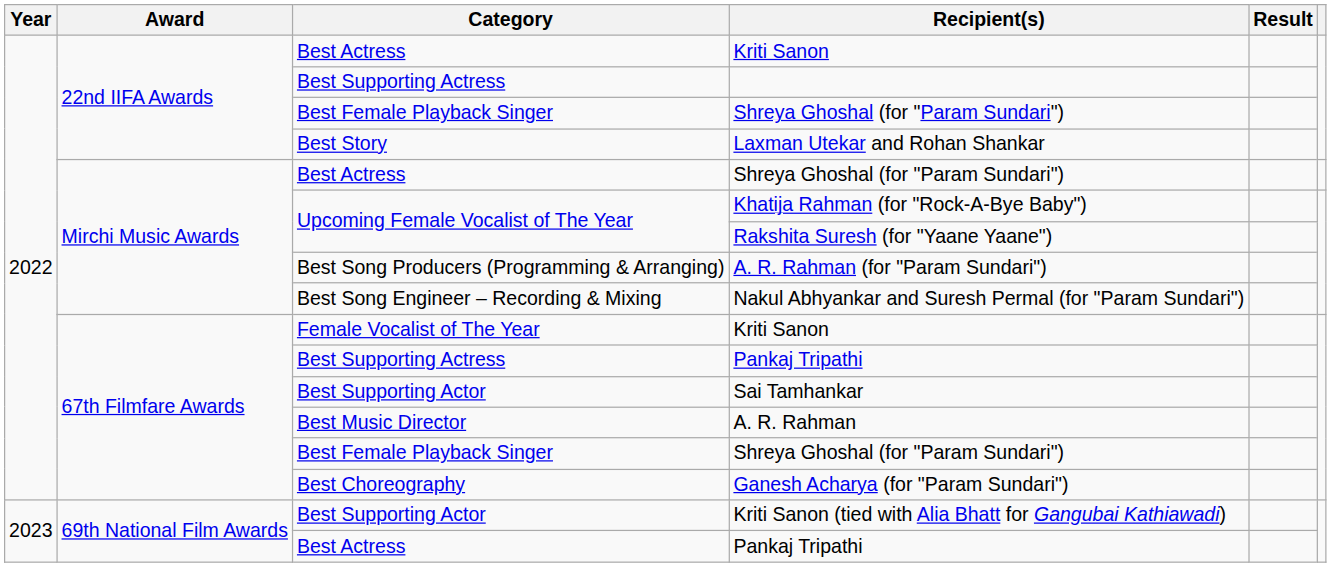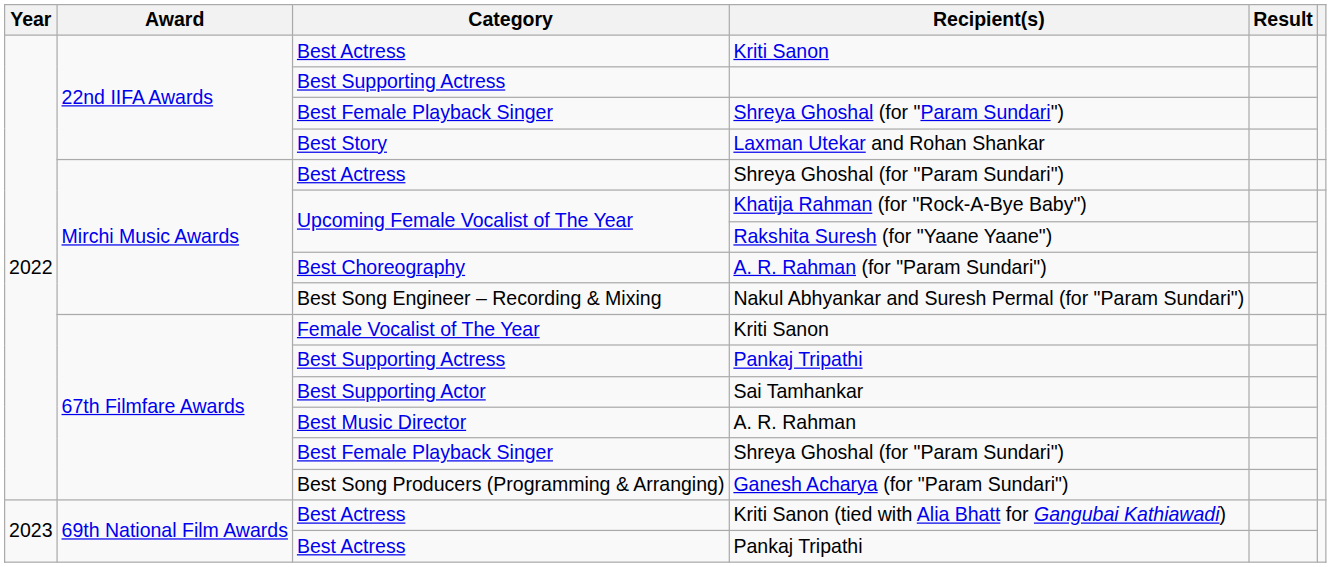 <table class="wikitable plainrowheaders sortable">
 <tr>
 <th>Year</th>
 <th>Award</th>
 <th>Category</th>
 <th>Recipient(s)</th>
 <th>Result</th>
 <th class="unsortable"></th>
 </tr>
 <tr>
 <td rowspan="15">2022</td>
 <td rowspan="4"><a href='#'>22nd IIFA Awards</a></td>
 <td><a href='#'>Best Actress</a></td>
 <td><a href='#'>Kriti Sanon</a></td>
 <td></td>
 <td rowspan="4" style="text-align:center;"><br><br></td>
 </tr>
 <tr>
 <td><a href='#'>Best Supporting Actress</a></td>
 <td></td>
 <td></td>
 </tr>
 <tr>
 <td><a href='#'>Best Female Playback Singer</a></td>
 <td><a href='#'>Shreya Ghoshal</a> (for "<a href='#'>Param Sundari</a>")</td>
 <td></td>
 </tr>
 <tr>
 <td><a href='#'>Best Story</a></td>
 <td><a href='#'>Laxman Utekar</a> and Rohan Shankar</td>
 <td></td>
 </tr>
 <tr>
 <td rowspan="5"><a href='#'>Mirchi Music Awards</a></td>
 <td><a href='#'>Best Actress</a></td>
 <td>Shreya Ghoshal (for "Param Sundari")</td>
 <td></td>
 <td></td>
 </tr>
 <tr>
 <td rowspan="2"><a href='#'>Upcoming Female Vocalist of The Year</a></td>
 <td><a href='#'>Khatija Rahman</a> (for "Rock-A-Bye Baby")</td>
 <td></td>
 <td rowspan="4"><br></td>
 </tr>
 <tr>
 <td><a href='#'>Rakshita Suresh</a> (for "Yaane Yaane")</td>
 <td></td>
 </tr>
 <tr>
-<td>Best Song Producers (Programming & Arranging)</td>
+<td><a href='#'>Best Choreography</a></td>
 <td><a href='#'>A. R. Rahman</a> (for "Param Sundari")</td>
 <td></td>
 </tr>
 <tr>
 <td>Best Song Engineer – Recording & Mixing</td>
 <td>Nakul Abhyankar and Suresh Permal (for "Param Sundari")</td>
 <td></td>
 </tr>
 <tr>
 <td rowspan="6"><a href='#'>67th Filmfare Awards</a></td>
 <td><a href='#'>Female Vocalist of The Year</a></td>
 <td>Kriti Sanon</td>
 <td></td>
 <td rowspan="6" style="text-align:center;"></td>
 </tr>
 <tr>
 <td><a href='#'>Best Supporting Actress</a></td>
 <td><a href='#'>Pankaj Tripathi</a></td>
 <td></td>
 </tr>
 <tr>
 <td><a href='#'>Best Supporting Actor</a></td>
 <td>Sai Tamhankar</td>
 <td></td>
 </tr>
 <tr>
 <td><a href='#'>Best Music Director</a></td>
 <td>A. R. Rahman</td>
 <td></td>
 </tr>
 <tr>
 <td><a href='#'>Best Female Playback Singer</a></td>
 <td>Shreya Ghoshal (for "Param Sundari")</td>
 <td></td>
 </tr>
 <tr>
-<td><a href='#'>Best Choreography</a></td>
+<td>Best Song Producers (Programming & Arranging)</td>
 <td><a href='#'>Ganesh Acharya</a> (for "Param Sundari")</td>
 <td></td>
 </tr>
 <tr>
 <td rowspan="2">2023</td>
 <td rowspan="2"><a href='#'>69th National Film Awards</a></td>
-<td><a href='#'>Best Supporting Actor</a></td>
+<td><a href='#'>Best Actress</a></td>
 <td>Kriti Sanon (tied with <a href='#'>Alia Bhatt</a> for <em><a href='#'>Gangubai Kathiawadi</a></em>)</td>
 <td></td>
 <td rowspan="2" align="center"></td>
 </tr>
 <tr>
 <td><a href='#'>Best Actress</a></td>
 <td>Pankaj Tripathi</td>
 <td></td>
 </tr>
 </table>
